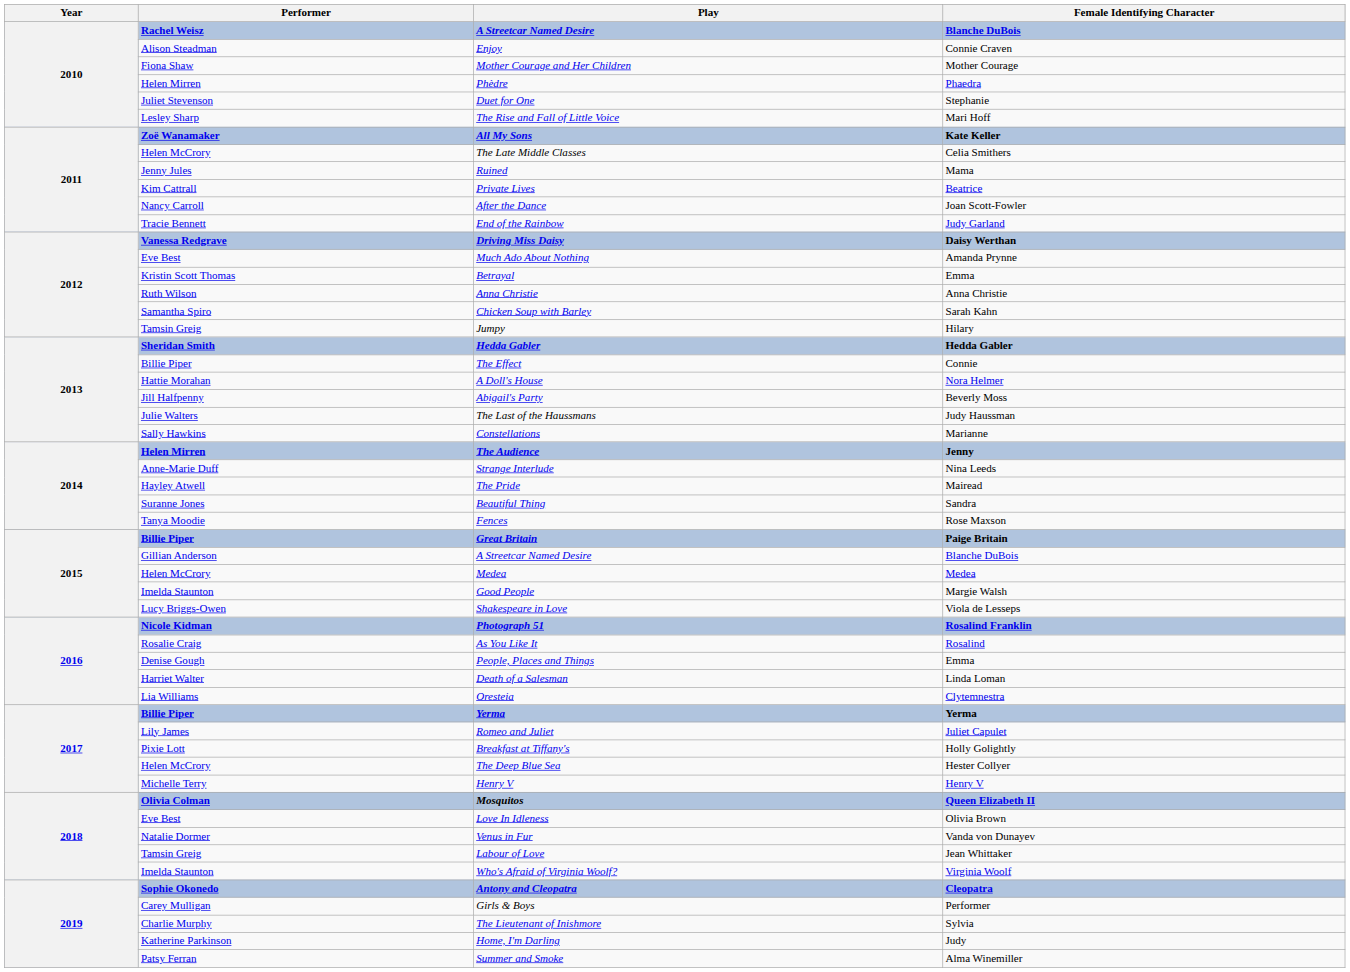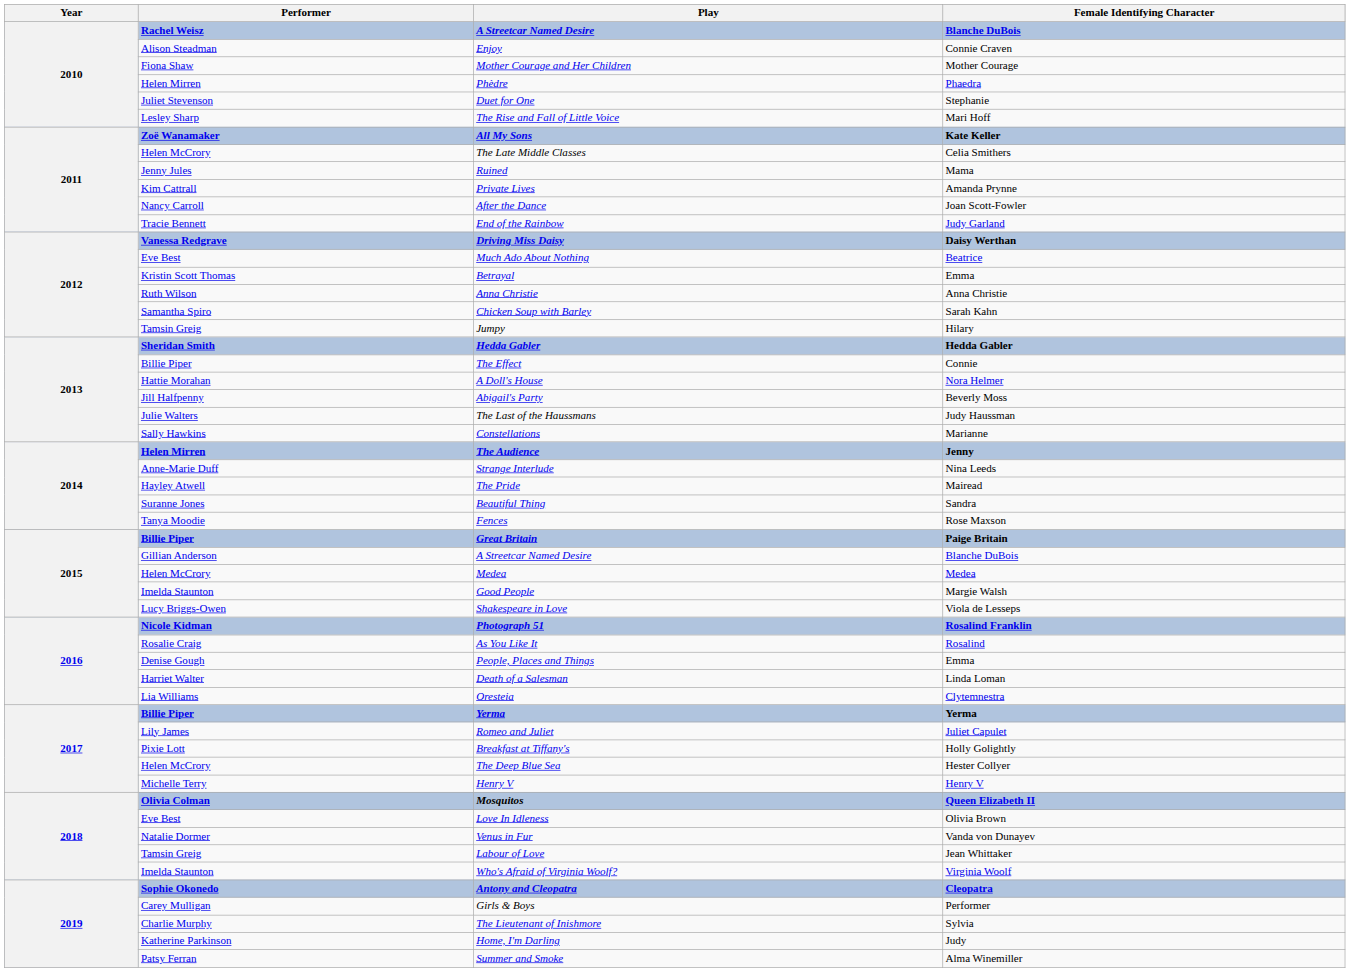 <table class="wikitable" style="width:98%;">
 <tr style="background:#bebebe;">
 <th style="width:10%;">Year</th>
 <th style="width:25%;">Performer</th>
 <th style="width:35%;">Play</th>
 <th style="width:30%;">Female Identifying Character</th>
 </tr>
 <tr style="background:#B0C4DE">
 <th rowspan=6 align="center">2010</th>
 <td><strong><a href='#'>Rachel Weisz</a></strong></td>
 <td><strong><em><a href='#'>A Streetcar Named Desire</a></em></strong></td>
 <td><strong><a href='#'>Blanche DuBois</a></strong></td>
 </tr>
 <tr>
 <td><a href='#'>Alison Steadman</a></td>
 <td><em><a href='#'>Enjoy</a></em></td>
 <td>Connie Craven</td>
 </tr>
 <tr>
 <td><a href='#'>Fiona Shaw</a></td>
 <td><em><a href='#'>Mother Courage and Her Children</a></em></td>
 <td>Mother Courage</td>
 </tr>
 <tr>
 <td><a href='#'>Helen Mirren</a></td>
 <td><em><a href='#'>Phèdre</a></em></td>
 <td><a href='#'>Phaedra</a></td>
 </tr>
 <tr>
 <td><a href='#'>Juliet Stevenson</a></td>
 <td><em><a href='#'>Duet for One</a></em></td>
 <td>Stephanie</td>
 </tr>
 <tr>
 <td><a href='#'>Lesley Sharp</a></td>
 <td><em><a href='#'>The Rise and Fall of Little Voice</a></em></td>
 <td>Mari Hoff</td>
 </tr>
 <tr style="background:#B0C4DE">
 <th rowspan=6 align="center">2011</th>
 <td><strong><a href='#'>Zoë Wanamaker</a></strong></td>
 <td><strong><em><a href='#'>All My Sons</a></em></strong></td>
 <td><strong>Kate Keller</strong></td>
 </tr>
 <tr>
 <td><a href='#'>Helen McCrory</a></td>
 <td><em>The Late Middle Classes</em></td>
 <td>Celia Smithers</td>
 </tr>
 <tr>
 <td><a href='#'>Jenny Jules</a></td>
 <td><em><a href='#'>Ruined</a></em></td>
 <td>Mama</td>
 </tr>
 <tr>
 <td><a href='#'>Kim Cattrall</a></td>
 <td><em><a href='#'>Private Lives</a></em></td>
-<td><a href='#'>Beatrice</a></td>
+<td>Amanda Prynne</td>
 </tr>
 <tr>
 <td><a href='#'>Nancy Carroll</a></td>
 <td><em><a href='#'>After the Dance</a></em></td>
 <td>Joan Scott-Fowler</td>
 </tr>
 <tr>
 <td><a href='#'>Tracie Bennett</a></td>
 <td><em><a href='#'>End of the Rainbow</a></em></td>
 <td><a href='#'>Judy Garland</a></td>
 </tr>
 <tr style="background:#B0C4DE">
 <th rowspan=6 align="center">2012</th>
 <td><strong><a href='#'>Vanessa Redgrave</a></strong></td>
 <td><strong><em><a href='#'>Driving Miss Daisy</a></em></strong></td>
 <td><strong>Daisy Werthan</strong></td>
 </tr>
 <tr>
 <td><a href='#'>Eve Best</a></td>
 <td><em><a href='#'>Much Ado About Nothing</a></em></td>
-<td>Amanda Prynne</td>
+<td><a href='#'>Beatrice</a></td>
 </tr>
 <tr>
 <td><a href='#'>Kristin Scott Thomas</a></td>
 <td><em><a href='#'>Betrayal</a></em></td>
 <td>Emma</td>
 </tr>
 <tr>
 <td><a href='#'>Ruth Wilson</a></td>
 <td><em><a href='#'>Anna Christie</a></em></td>
 <td>Anna Christie</td>
 </tr>
 <tr>
 <td><a href='#'>Samantha Spiro</a></td>
 <td><em><a href='#'>Chicken Soup with Barley</a></em></td>
 <td>Sarah Kahn</td>
 </tr>
 <tr>
 <td><a href='#'>Tamsin Greig</a></td>
 <td><em>Jumpy</em></td>
 <td>Hilary</td>
 </tr>
 <tr style="background:#B0C4DE">
 <th rowspan=6 align="center">2013</th>
 <td><strong><a href='#'>Sheridan Smith</a></strong></td>
 <td><strong><em><a href='#'>Hedda Gabler</a></em></strong></td>
 <td><strong>Hedda Gabler</strong></td>
 </tr>
 <tr>
 <td><a href='#'>Billie Piper</a></td>
 <td><em><a href='#'>The Effect</a></em></td>
 <td>Connie</td>
 </tr>
 <tr>
 <td><a href='#'>Hattie Morahan</a></td>
 <td><em><a href='#'>A Doll's House</a></em></td>
 <td><a href='#'>Nora Helmer</a></td>
 </tr>
 <tr>
 <td><a href='#'>Jill Halfpenny</a></td>
 <td><em><a href='#'>Abigail's Party</a></em></td>
 <td>Beverly Moss</td>
 </tr>
 <tr>
 <td><a href='#'>Julie Walters</a></td>
 <td><em>The Last of the Haussmans</em></td>
 <td>Judy Haussman</td>
 </tr>
 <tr>
 <td><a href='#'>Sally Hawkins</a></td>
 <td><em><a href='#'>Constellations</a></em></td>
 <td>Marianne</td>
 </tr>
 <tr style="background:#B0C4DE">
 <th rowspan=5 align="center">2014</th>
 <td><strong><a href='#'>Helen Mirren</a></strong></td>
 <td><strong><em><a href='#'>The Audience</a></em></strong></td>
 <td><strong>Jenny</strong></td>
 </tr>
 <tr>
 <td><a href='#'>Anne-Marie Duff</a></td>
 <td><em><a href='#'>Strange Interlude</a></em></td>
 <td>Nina Leeds</td>
 </tr>
 <tr>
 <td><a href='#'>Hayley Atwell</a></td>
 <td><em><a href='#'>The Pride</a></em></td>
 <td>Mairead</td>
 </tr>
 <tr>
 <td><a href='#'>Suranne Jones</a></td>
 <td><em><a href='#'>Beautiful Thing</a></em></td>
 <td>Sandra</td>
 </tr>
 <tr>
 <td><a href='#'>Tanya Moodie</a></td>
 <td><em><a href='#'>Fences</a></em></td>
 <td>Rose Maxson</td>
 </tr>
 <tr style="background:#B0C4DE">
 <th rowspan=5 align="center">2015</th>
 <td><strong><a href='#'>Billie Piper</a></strong></td>
 <td><strong><em><a href='#'>Great Britain</a></em></strong></td>
 <td><strong>Paige Britain</strong></td>
 </tr>
 <tr>
 <td><a href='#'>Gillian Anderson</a></td>
 <td><em><a href='#'>A Streetcar Named Desire</a></em></td>
 <td><a href='#'>Blanche DuBois</a></td>
 </tr>
 <tr>
 <td><a href='#'>Helen McCrory</a></td>
 <td><em><a href='#'>Medea</a></em></td>
 <td><a href='#'>Medea</a></td>
 </tr>
 <tr>
 <td><a href='#'>Imelda Staunton</a></td>
 <td><em><a href='#'>Good People</a></em></td>
 <td>Margie Walsh</td>
 </tr>
 <tr>
 <td><a href='#'>Lucy Briggs-Owen</a></td>
 <td><em><a href='#'>Shakespeare in Love</a></em></td>
 <td>Viola de Lesseps</td>
 </tr>
 <tr style="background:#B0C4DE">
 <th rowspan=5 align="center"><a href='#'>2016</a></th>
 <td><strong><a href='#'>Nicole Kidman</a></strong></td>
 <td><strong><em><a href='#'>Photograph 51</a></em></strong></td>
 <td><strong><a href='#'>Rosalind Franklin</a></strong></td>
 </tr>
 <tr>
 <td><a href='#'>Rosalie Craig</a></td>
 <td><em><a href='#'>As You Like It</a></em></td>
 <td><a href='#'>Rosalind</a></td>
 </tr>
 <tr>
 <td><a href='#'>Denise Gough</a></td>
 <td><em><a href='#'>People, Places and Things</a></em></td>
 <td>Emma</td>
 </tr>
 <tr>
 <td><a href='#'>Harriet Walter</a></td>
 <td><em><a href='#'>Death of a Salesman</a></em></td>
 <td>Linda Loman</td>
 </tr>
 <tr>
 <td><a href='#'>Lia Williams</a></td>
 <td><em><a href='#'>Oresteia</a></em></td>
 <td><a href='#'>Clytemnestra</a></td>
 </tr>
 <tr style="background:#B0C4DE">
 <th rowspan=5 align="center"><a href='#'>2017</a></th>
 <td><strong><a href='#'>Billie Piper</a></strong></td>
 <td><strong><em><a href='#'>Yerma</a></em></strong></td>
 <td><strong>Yerma</strong></td>
 </tr>
 <tr>
 <td><a href='#'>Lily James</a></td>
 <td><em><a href='#'>Romeo and Juliet</a></em></td>
 <td><a href='#'>Juliet Capulet</a></td>
 </tr>
 <tr>
 <td><a href='#'>Pixie Lott</a></td>
 <td><em><a href='#'>Breakfast at Tiffany's</a></em></td>
 <td>Holly Golightly</td>
 </tr>
 <tr>
 <td><a href='#'>Helen McCrory</a></td>
 <td><em><a href='#'>The Deep Blue Sea</a></em></td>
 <td>Hester Collyer</td>
 </tr>
 <tr>
 <td><a href='#'>Michelle Terry</a></td>
 <td><em><a href='#'>Henry V</a></em></td>
 <td><a href='#'>Henry V</a></td>
 </tr>
 <tr style="background:#B0C4DE">
 <th rowspan=5 align="center"><a href='#'>2018</a></th>
 <td><strong><a href='#'>Olivia Colman</a></strong></td>
 <td><strong><em>Mosquitos</em></strong></td>
 <td><strong><a href='#'>Queen Elizabeth II</a></strong></td>
 </tr>
 <tr>
 <td><a href='#'>Eve Best</a></td>
 <td><em><a href='#'>Love In Idleness</a></em></td>
 <td>Olivia Brown</td>
 </tr>
 <tr>
 <td><a href='#'>Natalie Dormer</a></td>
 <td><em><a href='#'>Venus in Fur</a></em></td>
 <td>Vanda von Dunayev</td>
 </tr>
 <tr>
 <td><a href='#'>Tamsin Greig</a></td>
 <td><em><a href='#'>Labour of Love</a></em></td>
 <td>Jean Whittaker</td>
 </tr>
 <tr>
 <td><a href='#'>Imelda Staunton</a></td>
 <td><em><a href='#'>Who's Afraid of Virginia Woolf?</a></em></td>
 <td><a href='#'>Virginia Woolf</a></td>
 </tr>
 <tr style="background:#B0C4DE">
 <th rowspan=5 align="center"><a href='#'>2019</a></th>
 <td><strong><a href='#'>Sophie Okonedo</a></strong></td>
 <td><strong><em><a href='#'>Antony and Cleopatra</a></em></strong></td>
 <td><strong><a href='#'>Cleopatra</a></strong></td>
 </tr>
 <tr>
 <td><a href='#'>Carey Mulligan</a></td>
 <td><em>Girls & Boys</em></td>
 <td>Performer</td>
 </tr>
 <tr>
 <td><a href='#'>Charlie Murphy</a></td>
 <td><em><a href='#'>The Lieutenant of Inishmore</a></em></td>
 <td>Sylvia</td>
 </tr>
 <tr>
 <td><a href='#'>Katherine Parkinson</a></td>
 <td><em><a href='#'>Home, I'm Darling</a></em></td>
 <td>Judy</td>
 </tr>
 <tr>
 <td><a href='#'>Patsy Ferran</a></td>
 <td><em><a href='#'>Summer and Smoke</a></em></td>
 <td>Alma Winemiller</td>
 </tr>
 </table>
